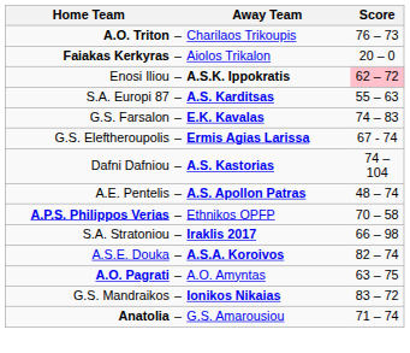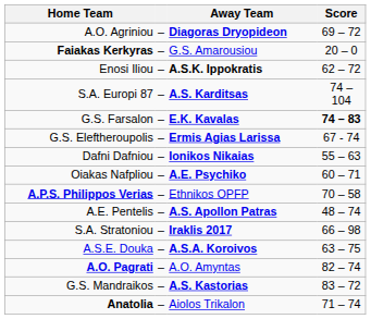 <table class="wikitable" style="text-align: center; font-size:100%">
 <tr>
 <th style="border-right-style:hidden" width="200">Home Team</th>
 <th style="border-right-style:hidden"></th>
 <th style="border-right-style:hidden" width="200">Away Team</th>
 <th width="60">Score</th>
 </tr>
 <tr>
-<td align=right style="border-right-style:hidden"><strong>A.O. Triton</strong></td>
+<td align=right style="border-right-style:hidden">A.O. Agriniou</td>
 <td style="border-right-style:hidden">–</td>
-<td align=left style="border-right-style:hidden"><a href='#'>Charilaos Trikoupis</a></td>
-<td>76 – 73</td>
+<td align=left style="border-right-style:hidden"><strong><a href='#'>Diagoras Dryopideon</a></strong></td>
+<td>69 – 72</td>
 </tr>
 <tr>
 <td align=right style="border-right-style:hidden"><strong>Faiakas Kerkyras</strong></td>
 <td style="border-right-style:hidden">–</td>
-<td align=left style="border-right-style:hidden"><a href='#'>Aiolos Trikalon</a></td>
+<td align=left style="border-right-style:hidden"><a href='#'>G.S. Amarousiou</a></td>
 <td>20 – 0</td>
 </tr>
 <tr>
 <td align=right style="border-right-style:hidden">Enosi Iliou</td>
 <td style="border-right-style:hidden">–</td>
 <td align=left style="border-right-style:hidden"><strong>A.S.K. Ippokratis</strong></td>
-<td style="background: pink;">62 – 72</td>
+<td>62 – 72</td>
 </tr>
 <tr>
 <td align=right style="border-right-style:hidden">S.A. Europi 87</td>
 <td style="border-right-style:hidden">–</td>
 <td align=left style="border-right-style:hidden"><strong><a href='#'>A.S. Karditsas</a></strong></td>
-<td>55 – 63</td>
+<td>74 – 104</td>
 </tr>
 <tr>
 <td align=right style="border-right-style:hidden">G.S. Farsalon</td>
 <td style="border-right-style:hidden">–</td>
 <td align=left style="border-right-style:hidden"><strong><a href='#'>E.K. Kavalas</a></strong></td>
-<td>74 – 83</td>
+<td><strong>74 – 83</strong></td>
 </tr>
 <tr>
 <td align=right style="border-right-style:hidden">G.S. Eleftheroupolis</td>
 <td style="border-right-style:hidden">–</td>
 <td align=left style="border-right-style:hidden"><strong><a href='#'>Ermis Agias Larissa</a></strong></td>
 <td>67 - 74</td>
 </tr>
 <tr>
 <td align=right style="border-right-style:hidden">Dafni Dafniou</td>
 <td style="border-right-style:hidden">–</td>
-<td align=left style="border-right-style:hidden"><strong><a href='#'>A.S. Kastorias</a></strong></td>
-<td>74 – 104</td>
+<td align=left style="border-right-style:hidden"><strong><a href='#'>Ionikos Nikaias</a></strong></td>
+<td>55 – 63</td>
+</tr>
+<tr>
+<td align=right style="border-right-style:hidden">Oiakas Nafpliou</td>
+<td style="border-right-style:hidden">–</td>
+<td align=left style="border-right-style:hidden"><strong><a href='#'>A.E. Psychiko</a></strong></td>
+<td>60 – 71</td>
+</tr>
+<tr>
+<td align=right style="border-right-style:hidden"><strong><a href='#'>A.P.S. Philippos Verias</a></strong></td>
+<td style="border-right-style:hidden">–</td>
+<td align=left style="border-right-style:hidden"><a href='#'>Ethnikos OPFP</a></td>
+<td>70 – 58</td>
 </tr>
 <tr>
 <td align=right style="border-right-style:hidden">A.E. Pentelis</td>
 <td style="border-right-style:hidden">–</td>
 <td align=left style="border-right-style:hidden"><strong><a href='#'>A.S. Apollon Patras</a></strong></td>
 <td>48 – 74</td>
-</tr>
-<tr>
-<td align=right style="border-right-style:hidden"><strong><a href='#'>A.P.S. Philippos Verias</a></strong></td>
-<td style="border-right-style:hidden">–</td>
-<td align=left style="border-right-style:hidden"><a href='#'>Ethnikos OPFP</a></td>
-<td>70 – 58</td>
 </tr>
 <tr>
 <td align=right style="border-right-style:hidden">S.A. Stratoniou</td>
 <td style="border-right-style:hidden">–</td>
 <td align=left style="border-right-style:hidden"><strong><a href='#'>Iraklis 2017</a></strong></td>
 <td>66 – 98</td>
 </tr>
 <tr>
 <td align=right style="border-right-style:hidden"><a href='#'>A.S.E. Douka</a></td>
 <td style="border-right-style:hidden">–</td>
 <td align=left style="border-right-style:hidden"><strong><a href='#'>A.S.A. Koroivos</a></strong></td>
-<td>82 – 74</td>
+<td>63 – 75</td>
 </tr>
 <tr>
 <td align=right style="border-right-style:hidden"><strong><a href='#'>A.O. Pagrati</a></strong></td>
 <td style="border-right-style:hidden">–</td>
 <td align=left style="border-right-style:hidden"><a href='#'>A.O. Amyntas</a></td>
-<td>63 – 75</td>
+<td>82 – 74</td>
 </tr>
 <tr>
 <td align=right style="border-right-style:hidden">G.S. Mandraikos</td>
 <td style="border-right-style:hidden">–</td>
-<td align=left style="border-right-style:hidden"><strong><a href='#'>Ionikos Nikaias</a></strong></td>
+<td align=left style="border-right-style:hidden"><strong><a href='#'>A.S. Kastorias</a></strong></td>
 <td>83 – 72</td>
 </tr>
 <tr>
 <td align=right style="border-right-style:hidden"><strong>Anatolia</strong></td>
 <td style="border-right-style:hidden">–</td>
-<td align=left style="border-right-style:hidden"><a href='#'>G.S. Amarousiou</a></td>
+<td align=left style="border-right-style:hidden"><a href='#'>Aiolos Trikalon</a></td>
 <td>71 – 74</td>
 </tr>
 </table>
